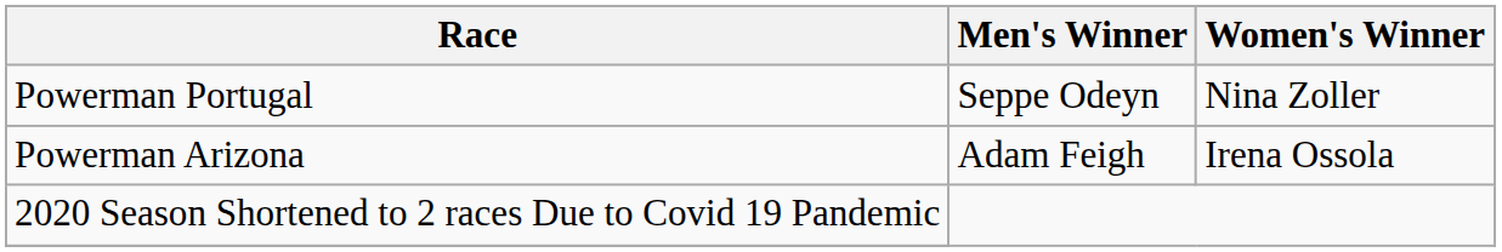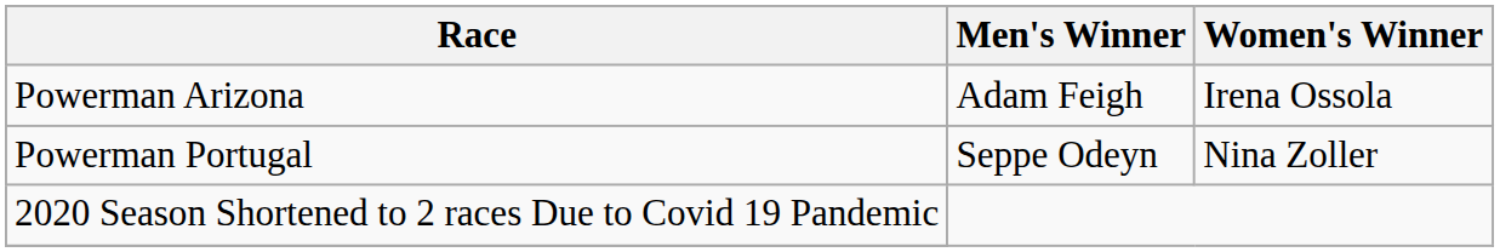 <table class="wikitable">
 <tr>
 <th>Race</th>
 <th>Men's Winner</th>
 <th>Women's Winner</th>
 </tr>
 <tr>
+<td> Powerman Arizona</td>
+<td> Adam Feigh</td>
+<td> Irena Ossola</td>
+</tr>
+<tr>
 <td> Powerman Portugal</td>
 <td> Seppe Odeyn</td>
 <td> Nina Zoller</td>
-</tr>
-<tr>
-<td> Powerman Arizona</td>
-<td> Adam Feigh</td>
-<td> Irena Ossola</td>
 </tr>
 <tr>
 <td>2020 Season Shortened to 2 races Due to Covid 19 Pandemic</td>
 </tr>
 <tr>
 </tr>
 </table>
